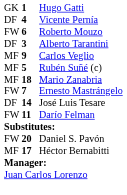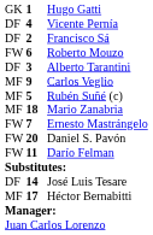 <table style="font-size:90%; margin:0.2em auto;" cellspacing="0" cellpadding="0">
 <tr>
 <th width="25"></th>
 <th width="25"></th>
 </tr>
 <tr>
 <td>GK</td>
 <td><strong>1</strong></td>
 <td> <a href='#'>Hugo Gatti</a></td>
 </tr>
 <tr>
 <td>DF</td>
 <td><strong>4</strong></td>
 <td> <a href='#'>Vicente Pernía</a></td>
+</tr>
+<tr>
+<td>DF</td>
+<td><strong>2</strong></td>
+<td> <a href='#'>Francisco Sá</a></td>
+<td></td>
+<td></td>
 </tr>
 <tr>
 <td>FW</td>
 <td><strong>6</strong></td>
 <td> <a href='#'>Roberto Mouzo</a></td>
 </tr>
 <tr>
 <td>DF</td>
 <td><strong>3</strong></td>
 <td> <a href='#'>Alberto Tarantini</a></td>
 </tr>
 <tr>
 <td>MF</td>
 <td><strong>9</strong></td>
 <td> <a href='#'>Carlos Veglio</a></td>
 </tr>
 <tr>
 <td>MF</td>
 <td><strong>5</strong></td>
 <td> <a href='#'>Rubén Suñé</a> (c)</td>
 </tr>
 <tr>
 <td>MF</td>
 <td><strong>18</strong></td>
 <td> <a href='#'>Mario Zanabria</a></td>
 </tr>
 <tr>
 <td>FW</td>
 <td><strong>7</strong></td>
 <td> <a href='#'>Ernesto Mastrángelo</a></td>
 </tr>
 <tr>
-<td>DF</td>
-<td><strong>14</strong></td>
-<td> José Luis Tesare</td>
+<td>FW</td>
+<td><strong>20</strong></td>
+<td> Daniel S. Pavón</td>
 <td></td>
 <td></td>
 </tr>
 <tr>
 <td>FW</td>
 <td><strong>11</strong></td>
 <td> <a href='#'>Darío Felman</a></td>
 </tr>
 <tr>
 </tr>
 <tr>
 <td colspan=3><strong>Substitutes:</strong></td>
 </tr>
 <tr>
-<td>FW</td>
-<td><strong>20</strong></td>
-<td> Daniel S. Pavón</td>
+<td>DF</td>
+<td><strong>14</strong></td>
+<td> José Luis Tesare</td>
 <td></td>
 <td></td>
 </tr>
 <tr>
 <td>MF</td>
 <td><strong>17</strong></td>
 <td> Héctor Bernabitti</td>
 <td></td>
 <td></td>
 </tr>
 <tr>
 <td colspan=3><strong>Manager:</strong></td>
 </tr>
 <tr>
 <td colspan=4> <a href='#'>Juan Carlos Lorenzo</a></td>
 </tr>
 </table>
